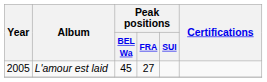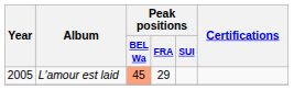 <table class="wikitable">
 <tr>
 <th align="center" rowspan="2" width="10">Year</th>
 <th align="center" rowspan="2" width="120">Album</th>
 <th align="center" colspan="3" width="30">Peak positions</th>
 <th align="center" rowspan="2" width="120"><a href='#'>Certifications</a></th>
 </tr>
 <tr>
 <th width="20"><small><a href='#'>BEL <br>Wa</a></small><br></th>
 <th width="20"><small><a href='#'>FRA</a><br></small></th>
 <th width="20"><small><a href='#'>SUI</a></small><br></th>
 </tr>
 <tr>
 <td align="center" rowspan="1">2005</td>
 <td><em>L'amour est laid</em></td>
-<td align="center">45</td>
-<td align="center">27</td>
+<td align="center" style="background: lightsalmon;">45</td>
+<td align="center">29</td>
 <td align="center"></td>
 <td align="center"></td>
 </tr>
 <tr>
 </tr>
 </table>
